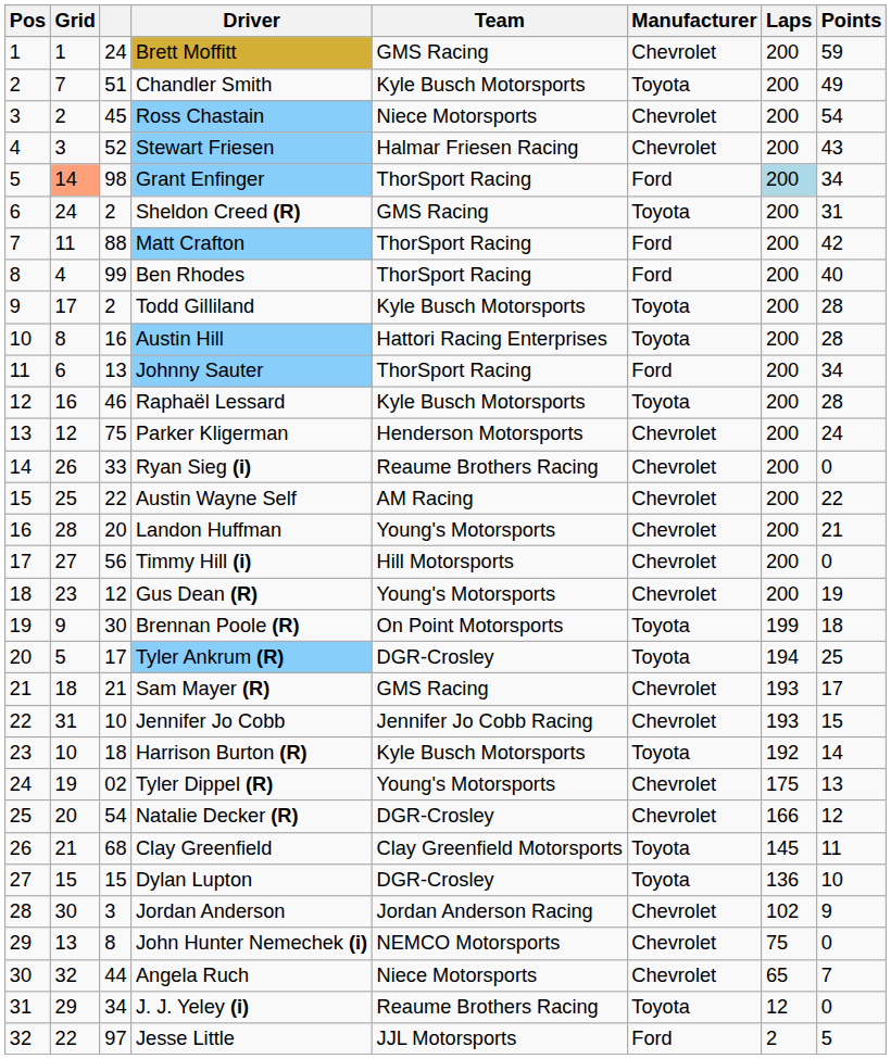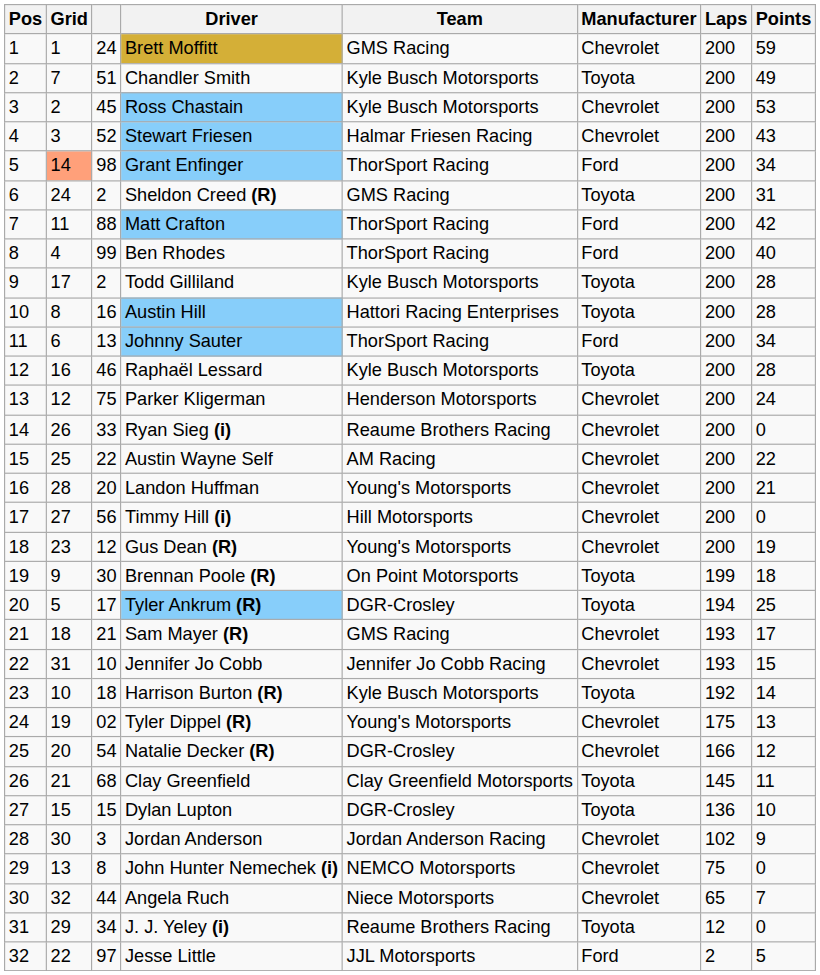 <table class="wikitable" style="font-size:98%">
 <tr>
 <th>Pos</th>
 <th>Grid</th>
 <th></th>
 <th>Driver</th>
 <th>Team</th>
 <th>Manufacturer</th>
 <th>Laps</th>
 <th>Points</th>
 </tr>
 <tr>
 <td>1</td>
 <td>1</td>
 <td>24</td>
 <td style="text-align:left;background:#D4AF37">Brett Moffitt</td>
 <td>GMS Racing</td>
 <td>Chevrolet</td>
 <td>200</td>
 <td>59</td>
 </tr>
 <tr>
 <td>2</td>
 <td>7</td>
 <td>51</td>
 <td>Chandler Smith</td>
 <td>Kyle Busch Motorsports</td>
 <td>Toyota</td>
 <td>200</td>
 <td>49</td>
 </tr>
 <tr>
 <td>3</td>
 <td>2</td>
 <td>45</td>
 <td style="text-align:left;background:#87CEFA">Ross Chastain</td>
-<td>Niece Motorsports</td>
+<td>Kyle Busch Motorsports</td>
 <td>Chevrolet</td>
 <td>200</td>
-<td>54</td>
+<td>53</td>
 </tr>
 <tr>
 <td>4</td>
 <td>3</td>
 <td>52</td>
 <td style="text-align:left;background:#87CEFA">Stewart Friesen</td>
 <td>Halmar Friesen Racing</td>
 <td>Chevrolet</td>
 <td>200</td>
 <td>43</td>
 </tr>
 <tr>
 <td>5</td>
 <td style="background: lightsalmon;">14</td>
 <td>98</td>
 <td style="text-align:left;background:#87CEFA">Grant Enfinger</td>
 <td>ThorSport Racing</td>
 <td>Ford</td>
-<td style="background: lightblue;">200</td>
+<td>200</td>
 <td>34</td>
 </tr>
 <tr>
 <td>6</td>
 <td>24</td>
 <td>2</td>
 <td>Sheldon Creed <strong>(R)</strong></td>
 <td>GMS Racing</td>
 <td>Toyota</td>
 <td>200</td>
 <td>31</td>
 </tr>
 <tr>
 <td>7</td>
 <td>11</td>
 <td>88</td>
 <td style="text-align:left;background:#87CEFA">Matt Crafton</td>
 <td>ThorSport Racing</td>
 <td>Ford</td>
 <td>200</td>
 <td>42</td>
 </tr>
 <tr>
 <td>8</td>
 <td>4</td>
 <td>99</td>
 <td>Ben Rhodes</td>
 <td>ThorSport Racing</td>
 <td>Ford</td>
 <td>200</td>
 <td>40</td>
 </tr>
 <tr>
 <td>9</td>
 <td>17</td>
 <td>2</td>
 <td>Todd Gilliland</td>
 <td>Kyle Busch Motorsports</td>
 <td>Toyota</td>
 <td>200</td>
 <td>28</td>
 </tr>
 <tr>
 <td>10</td>
 <td>8</td>
 <td>16</td>
 <td style="text-align:left;background:#87CEFA">Austin Hill</td>
 <td>Hattori Racing Enterprises</td>
 <td>Toyota</td>
 <td>200</td>
 <td>28</td>
 </tr>
 <tr>
 <td>11</td>
 <td>6</td>
 <td>13</td>
 <td style="text-align:left;background:#87CEFA">Johnny Sauter</td>
 <td>ThorSport Racing</td>
 <td>Ford</td>
 <td>200</td>
 <td>34</td>
 </tr>
 <tr>
 <td>12</td>
 <td>16</td>
 <td>46</td>
 <td>Raphaël Lessard</td>
 <td>Kyle Busch Motorsports</td>
 <td>Toyota</td>
 <td>200</td>
 <td>28</td>
 </tr>
 <tr>
 <td>13</td>
 <td>12</td>
 <td>75</td>
 <td>Parker Kligerman</td>
 <td>Henderson Motorsports</td>
 <td>Chevrolet</td>
 <td>200</td>
 <td>24</td>
 </tr>
 <tr>
 <td>14</td>
 <td>26</td>
 <td>33</td>
 <td>Ryan Sieg <strong>(i)</strong></td>
 <td>Reaume Brothers Racing</td>
 <td>Chevrolet</td>
 <td>200</td>
 <td>0</td>
 </tr>
 <tr>
 <td>15</td>
 <td>25</td>
 <td>22</td>
 <td>Austin Wayne Self</td>
 <td>AM Racing</td>
 <td>Chevrolet</td>
 <td>200</td>
 <td>22</td>
 </tr>
 <tr>
 <td>16</td>
 <td>28</td>
 <td>20</td>
 <td>Landon Huffman</td>
 <td>Young's Motorsports</td>
 <td>Chevrolet</td>
 <td>200</td>
 <td>21</td>
 </tr>
 <tr>
 <td>17</td>
 <td>27</td>
 <td>56</td>
 <td>Timmy Hill <strong>(i)</strong></td>
 <td>Hill Motorsports</td>
 <td>Chevrolet</td>
 <td>200</td>
 <td>0</td>
 </tr>
 <tr>
 <td>18</td>
 <td>23</td>
 <td>12</td>
 <td>Gus Dean <strong>(R)</strong></td>
 <td>Young's Motorsports</td>
 <td>Chevrolet</td>
 <td>200</td>
 <td>19</td>
 </tr>
 <tr>
 <td>19</td>
 <td>9</td>
 <td>30</td>
 <td>Brennan Poole <strong>(R)</strong></td>
 <td>On Point Motorsports</td>
 <td>Toyota</td>
 <td>199</td>
 <td>18</td>
 </tr>
 <tr>
 <td>20</td>
 <td>5</td>
 <td>17</td>
 <td style="text-align:left;background:#87CEFA">Tyler Ankrum <strong>(R)</strong></td>
 <td>DGR-Crosley</td>
 <td>Toyota</td>
 <td>194</td>
 <td>25</td>
 </tr>
 <tr>
 <td>21</td>
 <td>18</td>
 <td>21</td>
 <td>Sam Mayer <strong>(R)</strong></td>
 <td>GMS Racing</td>
 <td>Chevrolet</td>
 <td>193</td>
 <td>17</td>
 </tr>
 <tr>
 <td>22</td>
 <td>31</td>
 <td>10</td>
 <td>Jennifer Jo Cobb</td>
 <td>Jennifer Jo Cobb Racing</td>
 <td>Chevrolet</td>
 <td>193</td>
 <td>15</td>
 </tr>
 <tr>
 <td>23</td>
 <td>10</td>
 <td>18</td>
 <td>Harrison Burton <strong>(R)</strong></td>
 <td>Kyle Busch Motorsports</td>
 <td>Toyota</td>
 <td>192</td>
 <td>14</td>
 </tr>
 <tr>
 <td>24</td>
 <td>19</td>
 <td>02</td>
 <td>Tyler Dippel <strong>(R)</strong></td>
 <td>Young's Motorsports</td>
 <td>Chevrolet</td>
 <td>175</td>
 <td>13</td>
 </tr>
 <tr>
 <td>25</td>
 <td>20</td>
 <td>54</td>
 <td>Natalie Decker <strong>(R)</strong></td>
 <td>DGR-Crosley</td>
 <td>Chevrolet</td>
 <td>166</td>
 <td>12</td>
 </tr>
 <tr>
 <td>26</td>
 <td>21</td>
 <td>68</td>
 <td>Clay Greenfield</td>
 <td>Clay Greenfield Motorsports</td>
 <td>Toyota</td>
 <td>145</td>
 <td>11</td>
 </tr>
 <tr>
 <td>27</td>
 <td>15</td>
 <td>15</td>
 <td>Dylan Lupton</td>
 <td>DGR-Crosley</td>
 <td>Toyota</td>
 <td>136</td>
 <td>10</td>
 </tr>
 <tr>
 <td>28</td>
 <td>30</td>
 <td>3</td>
 <td>Jordan Anderson</td>
 <td>Jordan Anderson Racing</td>
 <td>Chevrolet</td>
 <td>102</td>
 <td>9</td>
 </tr>
 <tr>
 <td>29</td>
 <td>13</td>
 <td>8</td>
 <td>John Hunter Nemechek <strong>(i)</strong></td>
 <td>NEMCO Motorsports</td>
 <td>Chevrolet</td>
 <td>75</td>
 <td>0</td>
 </tr>
 <tr>
 <td>30</td>
 <td>32</td>
 <td>44</td>
 <td>Angela Ruch</td>
 <td>Niece Motorsports</td>
 <td>Chevrolet</td>
 <td>65</td>
 <td>7</td>
 </tr>
 <tr>
 <td>31</td>
 <td>29</td>
 <td>34</td>
 <td>J. J. Yeley <strong>(i)</strong></td>
 <td>Reaume Brothers Racing</td>
 <td>Toyota</td>
 <td>12</td>
 <td>0</td>
 </tr>
 <tr>
 <td>32</td>
 <td>22</td>
 <td>97</td>
 <td>Jesse Little</td>
 <td>JJL Motorsports</td>
 <td>Ford</td>
 <td>2</td>
 <td>5</td>
 </tr>
 <tr>
 </tr>
 </table>
